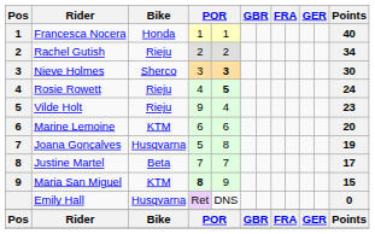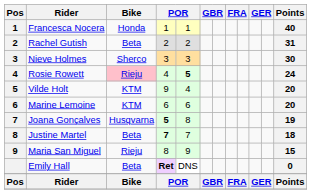 <table class="wikitable" style="font-size: 80%; text-align:center">
 <tr valign="top">
 <th valign="middle">Pos</th>
 <th valign="middle">Rider</th>
 <th valign="middle">Bike</th>
 <th colspan=2><a href='#'>POR</a><br></th>
 <th colspan=2><a href='#'>GBR</a><br></th>
 <th colspan=2><a href='#'>FRA</a><br></th>
 <th colspan=2><a href='#'>GER</a><br></th>
 <th valign="middle">Points</th>
 </tr>
 <tr>
 <th>1</th>
 <td align=left> <a href='#'>Francesca Nocera</a></td>
 <td><a href='#'>Honda</a></td>
 <td style="background:#ffffbf;">1</td>
 <td style="background:#ffffbf;">1</td>
 <td></td>
 <td></td>
 <td></td>
 <td></td>
 <td></td>
 <td></td>
 <th>40</th>
 </tr>
 <tr>
 <th>2</th>
 <td align=left> <a href='#'>Rachel Gutish</a></td>
-<td><a href='#'>Rieju</a></td>
+<td><a href='#'>Beta</a></td>
 <td style="background:#dfdfdf;">2</td>
 <td style="background:#dfdfdf;">2</td>
 <td></td>
 <td></td>
 <td></td>
 <td></td>
 <td></td>
 <td></td>
-<th>34</th>
+<th>31</th>
 </tr>
 <tr>
 <th>3</th>
 <td align=left> <a href='#'>Nieve Holmes</a></td>
 <td><a href='#'>Sherco</a></td>
 <td style="background:#ffdf9f;">3</td>
-<td style="background:#ffdf9f;"><strong>3</strong></td>
+<td style="background:#ffdf9f;">3</td>
 <td></td>
 <td></td>
 <td></td>
 <td></td>
 <td></td>
 <td></td>
 <th>30</th>
 </tr>
 <tr>
 <th>4</th>
 <td align=left> <a href='#'>Rosie Rowett</a></td>
-<td><a href='#'>Rieju</a></td>
+<td style="background: pink;"><a href='#'>Rieju</a></td>
 <td style="background:#dfffdf;">4</td>
 <td style="background:#dfffdf;"><strong>5</strong></td>
 <td></td>
 <td></td>
 <td></td>
 <td></td>
 <td></td>
 <td></td>
 <th>24</th>
 </tr>
 <tr>
 <th>5</th>
 <td align=left> <a href='#'>Vilde Holt</a></td>
-<td><a href='#'>Rieju</a></td>
+<td><a href='#'>KTM</a></td>
 <td style="background:#dfffdf;">9</td>
 <td style="background:#dfffdf;">4</td>
 <td></td>
 <td></td>
 <td></td>
 <td></td>
 <td></td>
 <td></td>
-<th>23</th>
+<th>20</th>
 </tr>
 <tr>
 <th>6</th>
 <td align=left> <a href='#'>Marine Lemoine</a></td>
 <td><a href='#'>KTM</a></td>
 <td style="background:#dfffdf;">6</td>
 <td style="background:#dfffdf;">6</td>
 <td></td>
 <td></td>
 <td></td>
 <td></td>
 <td></td>
 <td></td>
 <th>20</th>
 </tr>
 <tr>
 <th>7</th>
 <td align=left> <a href='#'>Joana Gonçalves</a></td>
 <td><a href='#'>Husqvarna</a></td>
-<td style="background:#dfffdf;">5</td>
+<td style="background:#dfffdf;"><strong>5</strong></td>
 <td style="background:#dfffdf;">8</td>
 <td></td>
 <td></td>
 <td></td>
 <td></td>
 <td></td>
 <td></td>
 <th>19</th>
 </tr>
 <tr>
 <th>8</th>
 <td align=left> <a href='#'>Justine Martel</a></td>
 <td><a href='#'>Beta</a></td>
-<td style="background:#dfffdf;">7</td>
+<td style="background:#dfffdf;"><strong>7</strong></td>
 <td style="background:#dfffdf;">7</td>
 <td></td>
 <td></td>
 <td></td>
 <td></td>
 <td></td>
 <td></td>
-<th>17</th>
+<th>18</th>
 </tr>
 <tr>
 <th>9</th>
 <td align=left> <a href='#'>Maria San Miguel</a></td>
-<td><a href='#'>KTM</a></td>
-<td style="background:#dfffdf;"><strong>8</strong></td>
+<td><a href='#'>Rieju</a></td>
+<td style="background:#dfffdf;">8</td>
 <td style="background:#dfffdf;">9</td>
 <td></td>
 <td></td>
 <td></td>
 <td></td>
 <td></td>
 <td></td>
 <th>15</th>
 </tr>
 <tr>
 <th></th>
 <td align=left> <a href='#'>Emily Hall</a></td>
-<td><a href='#'>Husqvarna</a></td>
-<td style="background:#efcfff;">Ret</td>
+<td><a href='#'>Beta</a></td>
+<td style="background:#efcfff;"><strong>Ret</strong></td>
 <td style="background:#ffffff;">DNS</td>
 <td></td>
 <td></td>
 <td></td>
 <td></td>
 <td></td>
 <td></td>
 <th>0</th>
 </tr>
 <tr>
 </tr>
 <tr valign="top">
 <th valign="middle">Pos</th>
 <th valign="middle">Rider</th>
 <th valign="middle">Bike</th>
 <th colspan=2><a href='#'>POR</a><br></th>
 <th colspan=2><a href='#'>GBR</a><br></th>
 <th colspan=2><a href='#'>FRA</a><br></th>
 <th colspan=2><a href='#'>GER</a><br></th>
 <th valign="middle">Points</th>
 </tr>
 <tr>
 </tr>
 </table>
